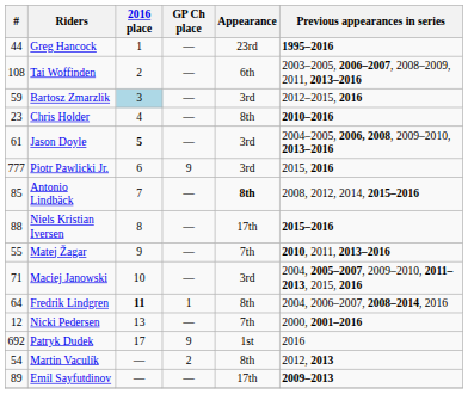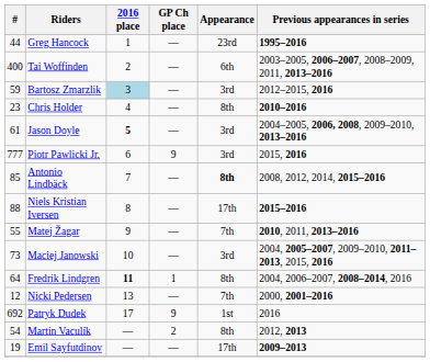 <table class="wikitable" style="text-align: center; font-size: 95%">
 <tr>
 <th>#</th>
 <th>Riders</th>
 <th><a href='#'>2016</a> place</th>
 <th>GP Ch place</th>
 <th>Appearance</th>
 <th>Previous appearances in series</th>
 </tr>
 <tr>
 <td>44</td>
 <td align=left> <a href='#'>Greg Hancock</a></td>
 <td>1</td>
 <td>—</td>
 <td>23rd</td>
 <td align=left><strong>1995–2016</strong></td>
 </tr>
 <tr>
-<td>108</td>
+<td>400</td>
 <td align=left> <a href='#'>Tai Woffinden</a></td>
 <td>2</td>
 <td>—</td>
 <td>6th</td>
 <td align=left>2003–2005, <strong>2006–2007</strong>, 2008–2009, 2011, <strong>2013–2016</strong></td>
 </tr>
 <tr>
 <td>59</td>
 <td align=left> <a href='#'>Bartosz Zmarzlik</a></td>
 <td style="background: lightblue;">3</td>
 <td>—</td>
 <td>3rd</td>
 <td align=left>2012–2015, <strong>2016</strong></td>
 </tr>
 <tr>
 <td>23</td>
 <td align=left> <a href='#'>Chris Holder</a></td>
 <td>4</td>
 <td>—</td>
 <td>8th</td>
 <td align=left><strong>2010–2016</strong></td>
 </tr>
 <tr>
 <td>61</td>
 <td align=left> <a href='#'>Jason Doyle</a></td>
 <td><strong>5</strong></td>
 <td>—</td>
 <td>3rd</td>
 <td align=left>2004–2005, <strong>2006, 2008</strong>, 2009–2010, <strong>2013–2016</strong></td>
 </tr>
 <tr>
 <td>777</td>
 <td align=left> <a href='#'>Piotr Pawlicki Jr.</a></td>
 <td>6</td>
 <td>9</td>
 <td>3rd</td>
 <td align=left>2015, <strong>2016</strong></td>
 </tr>
 <tr>
 <td>85</td>
 <td align=left> <a href='#'>Antonio Lindbäck</a></td>
 <td>7</td>
 <td>—</td>
 <td><strong>8th</strong></td>
 <td align=left>2008, 2012, 2014, <strong>2015–2016</strong></td>
 </tr>
 <tr>
 <td>88</td>
 <td align=left> <a href='#'>Niels Kristian Iversen</a></td>
 <td>8</td>
 <td>—</td>
 <td>17th</td>
 <td align=left><strong>2015–2016</strong></td>
 </tr>
 <tr>
 <td>55</td>
 <td align=left> <a href='#'>Matej Žagar</a></td>
 <td>9</td>
 <td>—</td>
 <td>7th</td>
 <td align=left><strong>2010</strong>, 2011, <strong>2013–2016</strong></td>
 </tr>
 <tr>
-<td>71</td>
+<td>73</td>
 <td align=left> <a href='#'>Maciej Janowski</a></td>
 <td>10</td>
 <td>—</td>
 <td>3rd</td>
 <td align=left>2004, <strong>2005–2007</strong>, 2009–2010, <strong>2011–2013</strong>, 2015, <strong>2016</strong></td>
 </tr>
 <tr>
 <td>64</td>
 <td align=left> <a href='#'>Fredrik Lindgren</a></td>
 <td><strong>11</strong></td>
 <td>1</td>
 <td>8th</td>
 <td align=left>2004, 2006–2007, <strong>2008–2014</strong>, 2016</td>
 </tr>
 <tr>
 <td>12</td>
 <td align=left> <a href='#'>Nicki Pedersen</a></td>
 <td>13</td>
 <td>—</td>
 <td>7th</td>
 <td align=left>2000, <strong>2001–2016</strong></td>
 </tr>
 <tr>
 <td>692</td>
 <td align=left> <a href='#'>Patryk Dudek</a></td>
 <td>17</td>
 <td>9</td>
 <td>1st</td>
 <td align=left>2016</td>
 </tr>
 <tr>
 <td>54</td>
 <td align=left> <a href='#'>Martin Vaculík</a></td>
 <td>—</td>
 <td>2</td>
 <td>8th</td>
 <td align=left>2012, <strong>2013</strong></td>
 </tr>
 <tr>
-<td>89</td>
+<td>19</td>
 <td align=left> <a href='#'>Emil Sayfutdinov</a></td>
 <td>—</td>
 <td>—</td>
 <td>17th</td>
 <td align=left><strong>2009–2013</strong></td>
 </tr>
 <tr>
 </tr>
 </table>
